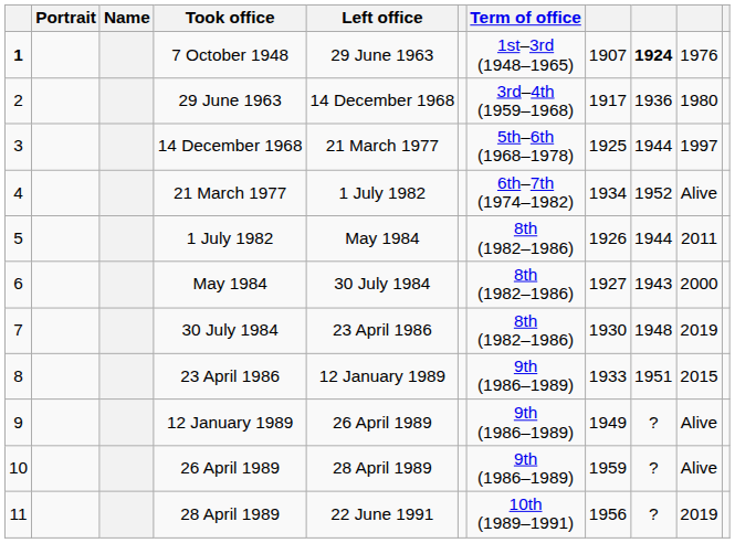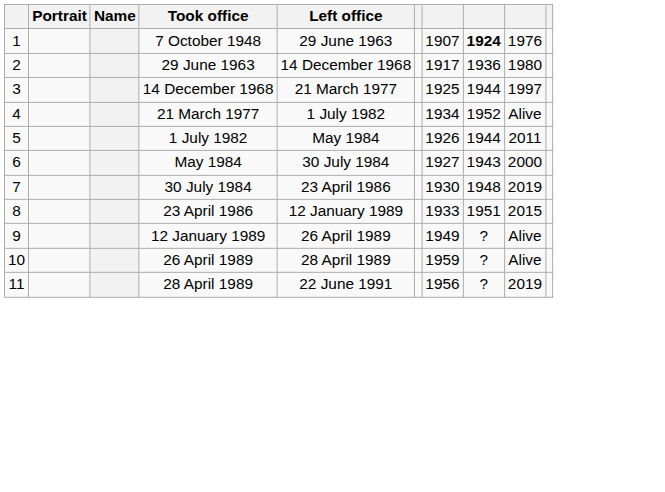 <table class="wikitable sortable" style=text-align:center>
 <tr>
 <th scope=col></th>
 <th scope=col class="unsortable">Portrait</th>
 <th scope=col>Name</th>
 <th scope=col>Took office</th>
 <th scope=col>Left office</th>
 <th scope=col></th>
-<th scope=col><a href='#'>Term of office</a></th>
 <th scope=col></th>
 <th scope=col></th>
 <th scope=col></th>
 <th scope=col class="unsortable"></th>
 </tr>
 <tr>
-<td><strong>1</strong></td>
+<td>1</td>
 <td></td>
 <th align="center" scope="row" style="font-weight:normal;"></th>
 <td>7 October 1948</td>
 <td>29 June 1963</td>
 <td></td>
-<td><a href='#'>1st</a>–<a href='#'>3rd</a><br>(1948–1965)</td>
 <td>1907</td>
 <td><strong>1924</strong></td>
 <td>1976</td>
 <td></td>
 </tr>
 <tr>
 <td>2</td>
 <td></td>
 <th align="center" scope="row" style="font-weight:normal;"></th>
 <td>29 June 1963</td>
 <td>14 December 1968</td>
 <td></td>
-<td><a href='#'>3rd</a>–<a href='#'>4th</a><br>(1959–1968)</td>
 <td>1917</td>
 <td>1936</td>
 <td>1980</td>
 <td></td>
 </tr>
 <tr>
 <td>3</td>
 <td></td>
 <th align="center" scope="row" style="font-weight:normal;"></th>
 <td>14 December 1968</td>
 <td>21 March 1977</td>
 <td></td>
-<td><a href='#'>5th</a>–<a href='#'>6th</a><br>(1968–1978)</td>
 <td>1925</td>
 <td>1944</td>
 <td>1997</td>
 <td></td>
 </tr>
 <tr>
 <td>4</td>
 <td></td>
 <th align="center" scope="row" style="font-weight:normal;"></th>
 <td>21 March 1977</td>
 <td>1 July 1982</td>
 <td></td>
-<td><a href='#'>6th</a>–<a href='#'>7th</a><br>(1974–1982)</td>
 <td>1934</td>
 <td>1952</td>
 <td>Alive</td>
 <td></td>
 </tr>
 <tr>
 <td>5</td>
 <td></td>
 <th align="center" scope="row" style="font-weight:normal;"></th>
 <td>1 July 1982</td>
 <td>May 1984</td>
 <td></td>
-<td><a href='#'>8th</a><br>(1982–1986)</td>
 <td>1926</td>
 <td>1944</td>
 <td>2011</td>
 <td></td>
 </tr>
 <tr>
 <td>6</td>
 <td></td>
 <th align="center" scope="row" style="font-weight:normal;"></th>
 <td>May 1984</td>
 <td>30 July 1984</td>
 <td></td>
-<td><a href='#'>8th</a><br>(1982–1986)</td>
 <td>1927</td>
 <td>1943</td>
 <td>2000</td>
 <td></td>
 </tr>
 <tr>
 <td>7</td>
 <td></td>
 <th align="center" scope="row" style="font-weight:normal;"></th>
 <td>30 July 1984</td>
 <td>23 April 1986</td>
 <td></td>
-<td><a href='#'>8th</a><br>(1982–1986)</td>
 <td>1930</td>
 <td>1948</td>
 <td>2019</td>
 <td></td>
 </tr>
 <tr>
 <td>8</td>
 <td></td>
 <th align="center" scope="row" style="font-weight:normal;"></th>
 <td>23 April 1986</td>
 <td>12 January 1989</td>
 <td></td>
-<td><a href='#'>9th</a><br>(1986–1989)</td>
 <td>1933</td>
 <td>1951</td>
 <td>2015</td>
 <td></td>
 </tr>
 <tr>
 <td>9</td>
 <td></td>
 <th align="center" scope="row" style="font-weight:normal;"></th>
 <td>12 January 1989</td>
 <td>26 April 1989</td>
 <td></td>
-<td><a href='#'>9th</a><br>(1986–1989)</td>
 <td>1949</td>
 <td>?</td>
 <td>Alive</td>
 <td></td>
 </tr>
 <tr>
 <td>10</td>
 <td></td>
 <th align="center" scope="row" style="font-weight:normal;"></th>
 <td>26 April 1989</td>
 <td>28 April 1989</td>
 <td></td>
-<td><a href='#'>9th</a><br>(1986–1989)</td>
 <td>1959</td>
 <td>?</td>
 <td>Alive</td>
 <td></td>
 </tr>
 <tr>
 <td>11</td>
 <td></td>
 <th align="center" scope="row" style="font-weight:normal;"></th>
 <td>28 April 1989</td>
 <td>22 June 1991</td>
 <td></td>
-<td><a href='#'>10th</a><br>(1989–1991)</td>
 <td>1956</td>
 <td>?</td>
 <td>2019</td>
 <td></td>
 </tr>
 </table>
